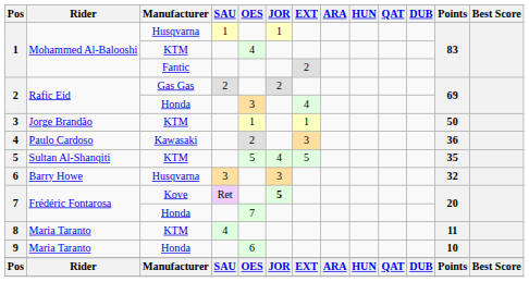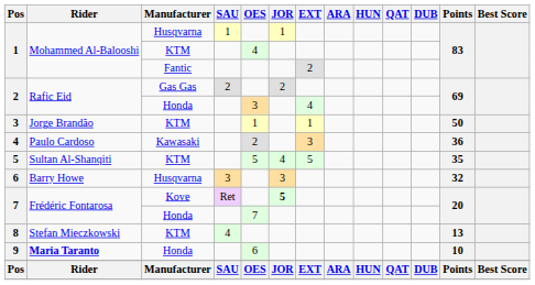 <table class="wikitable" style="font-size: 85%; text-align: center;">
 <tr valign="top">
 <th valign="middle">Pos</th>
 <th valign="middle">Rider</th>
 <th valign="middle">Manufacturer</th>
 <th><a href='#'>SAU</a><br></th>
 <th><a href='#'>OES</a><br></th>
 <th><a href='#'>JOR</a><br></th>
 <th><a href='#'>EXT</a><br></th>
 <th><a href='#'>ARA</a><br></th>
 <th><a href='#'>HUN</a><br></th>
 <th><a href='#'>QAT</a><br></th>
 <th><a href='#'>DUB</a><br></th>
 <th valign="middle">Points</th>
 <th valign="middle">Best Score</th>
 </tr>
 <tr>
 <th rowspan=3>1</th>
 <td rowspan=3 align="left"> <a href='#'>Mohammed Al-Balooshi</a></td>
 <td><a href='#'>Husqvarna</a></td>
 <td style="background:#ffffbf;">1</td>
 <td></td>
 <td style="background:#ffffbf;">1</td>
 <td></td>
 <td></td>
 <td></td>
 <td></td>
 <td></td>
 <th rowspan=3>83</th>
 <th rowspan=3></th>
 </tr>
 <tr>
 <td><a href='#'>KTM</a></td>
 <td></td>
 <td style="background:#dfffdf;">4</td>
 <td></td>
 <td></td>
 <td></td>
 <td></td>
 <td></td>
 <td></td>
 </tr>
 <tr>
 <td><a href='#'>Fantic</a></td>
 <td></td>
 <td></td>
 <td></td>
 <td style="background:#dfdfdf;">2</td>
 <td></td>
 <td></td>
 <td></td>
 <td></td>
 </tr>
 <tr>
 <th rowspan=2>2</th>
 <td rowspan=2 align="left"> <a href='#'>Rafic Eid</a></td>
 <td><a href='#'>Gas Gas</a></td>
 <td style="background:#dfdfdf;">2</td>
 <td></td>
 <td style="background:#dfdfdf;">2</td>
 <td></td>
 <td></td>
 <td></td>
 <td></td>
 <td></td>
 <th rowspan=2>69</th>
 <th rowspan=2></th>
 </tr>
 <tr>
 <td><a href='#'>Honda</a></td>
 <td></td>
 <td style="background:#ffdf9f;">3</td>
 <td></td>
 <td style="background:#dfffdf;">4</td>
 <td></td>
 <td></td>
 <td></td>
 <td></td>
 </tr>
 <tr>
 <th>3</th>
 <td align="left"> <a href='#'>Jorge Brandão</a></td>
 <td><a href='#'>KTM</a></td>
 <td></td>
 <td style="background:#ffffbf;">1</td>
 <td></td>
 <td style="background:#ffffbf;">1</td>
 <td></td>
 <td></td>
 <td></td>
 <td></td>
 <th>50</th>
 <th></th>
 </tr>
 <tr>
 <th>4</th>
 <td align="left"> <a href='#'>Paulo Cardoso</a></td>
 <td><a href='#'>Kawasaki</a></td>
 <td></td>
 <td style="background:#dfdfdf;">2</td>
 <td></td>
 <td style="background:#ffdf9f;">3</td>
 <td></td>
 <td></td>
 <td></td>
 <td></td>
 <th>36</th>
 <th></th>
 </tr>
 <tr>
 <th>5</th>
 <td align="left"> <a href='#'>Sultan Al-Shanqiti</a></td>
 <td><a href='#'>KTM</a></td>
 <td></td>
 <td style="background:#dfffdf;">5</td>
 <td style="background:#dfffdf;">4</td>
 <td style="background:#dfffdf;">5</td>
 <td></td>
 <td></td>
 <td></td>
 <td></td>
 <th>35</th>
 <th></th>
 </tr>
 <tr>
 <th>6</th>
 <td align="left"> <a href='#'>Barry Howe</a></td>
 <td><a href='#'>Husqvarna</a></td>
 <td style="background:#ffdf9f;">3</td>
 <td></td>
 <td style="background:#ffdf9f;">3</td>
 <td></td>
 <td></td>
 <td></td>
 <td></td>
 <td></td>
 <th>32</th>
 <th></th>
 </tr>
 <tr>
 <th rowspan=2>7</th>
 <td rowspan=2 align="left"> <a href='#'>Frédéric Fontarosa</a></td>
 <td><a href='#'>Kove</a></td>
 <td style="background:#efcfff;">Ret</td>
 <td></td>
 <td style="background:#dfffdf;"><strong>5</strong></td>
 <td></td>
 <td></td>
 <td></td>
 <td></td>
 <td></td>
 <th rowspan=2>20</th>
 <th rowspan=2></th>
 </tr>
 <tr>
 <td><a href='#'>Honda</a></td>
 <td></td>
 <td style="background:#dfffdf;">7</td>
 <td></td>
 <td></td>
 <td></td>
 <td></td>
 <td></td>
 <td></td>
 </tr>
 <tr>
 <th>8</th>
-<td align="left"> <a href='#'>Maria Taranto</a></td>
+<td align="left"> <a href='#'>Stefan Mieczkowski</a></td>
 <td><a href='#'>KTM</a></td>
 <td style="background:#dfffdf;">4</td>
 <td></td>
 <td></td>
 <td></td>
 <td></td>
 <td></td>
 <td></td>
 <td></td>
-<th>11</th>
+<th>13</th>
 <th></th>
 </tr>
 <tr>
 <th>9</th>
-<td align="left"> <a href='#'>Maria Taranto</a></td>
+<td align="left"><strong> <a href='#'>Maria Taranto</a></strong></td>
 <td><a href='#'>Honda</a></td>
 <td></td>
 <td style="background:#dfffdf;">6</td>
 <td></td>
 <td></td>
 <td></td>
 <td></td>
 <td></td>
 <td></td>
 <th>10</th>
 <th></th>
 </tr>
 <tr>
 </tr>
 <tr valign="top">
 <th valign="middle">Pos</th>
 <th valign="middle">Rider</th>
 <th valign="middle">Manufacturer</th>
 <th><a href='#'>SAU</a><br></th>
 <th><a href='#'>OES</a><br></th>
 <th><a href='#'>JOR</a><br></th>
 <th><a href='#'>EXT</a><br></th>
 <th><a href='#'>ARA</a><br></th>
 <th><a href='#'>HUN</a><br></th>
 <th><a href='#'>QAT</a><br></th>
 <th><a href='#'>DUB</a><br></th>
 <th valign="middle">Points</th>
 <th valign="middle">Best Score</th>
 </tr>
 <tr>
 </tr>
 </table>
